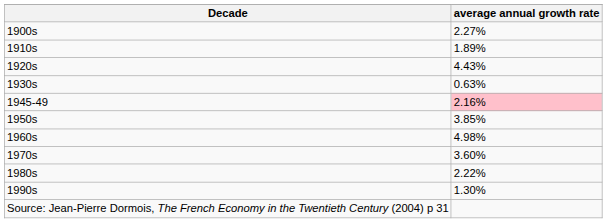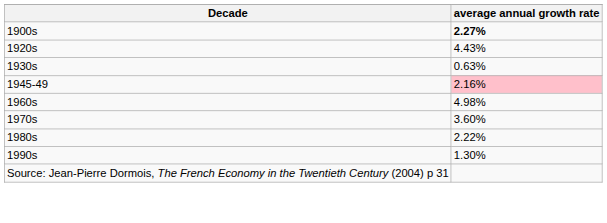 <table class="wikitable">
 <tr>
 </tr>
 <tr>
 <th>Decade</th>
 <th>average annual growth rate</th>
 </tr>
 <tr>
 <td>1900s</td>
-<td>2.27%</td>
-</tr>
-<tr>
-<td>1910s</td>
-<td>1.89%</td>
+<td><strong>2.27%</strong></td>
 </tr>
 <tr>
 <td>1920s</td>
 <td>4.43%</td>
 </tr>
 <tr>
 <td>1930s</td>
 <td>0.63%</td>
 </tr>
 <tr>
 <td>1945-49</td>
 <td style="background: pink;">2.16%</td>
-</tr>
-<tr>
-<td>1950s</td>
-<td>3.85%</td>
 </tr>
 <tr>
 <td>1960s</td>
 <td>4.98%</td>
 </tr>
 <tr>
 <td>1970s</td>
 <td>3.60%</td>
 </tr>
 <tr>
 <td>1980s</td>
 <td>2.22%</td>
 </tr>
 <tr>
 <td>1990s</td>
 <td>1.30%</td>
 </tr>
 <tr>
 <td>Source: Jean-Pierre Dormois, <em>The French Economy in the Twentieth Century</em> (2004) p 31</td>
 </tr>
 </table>
